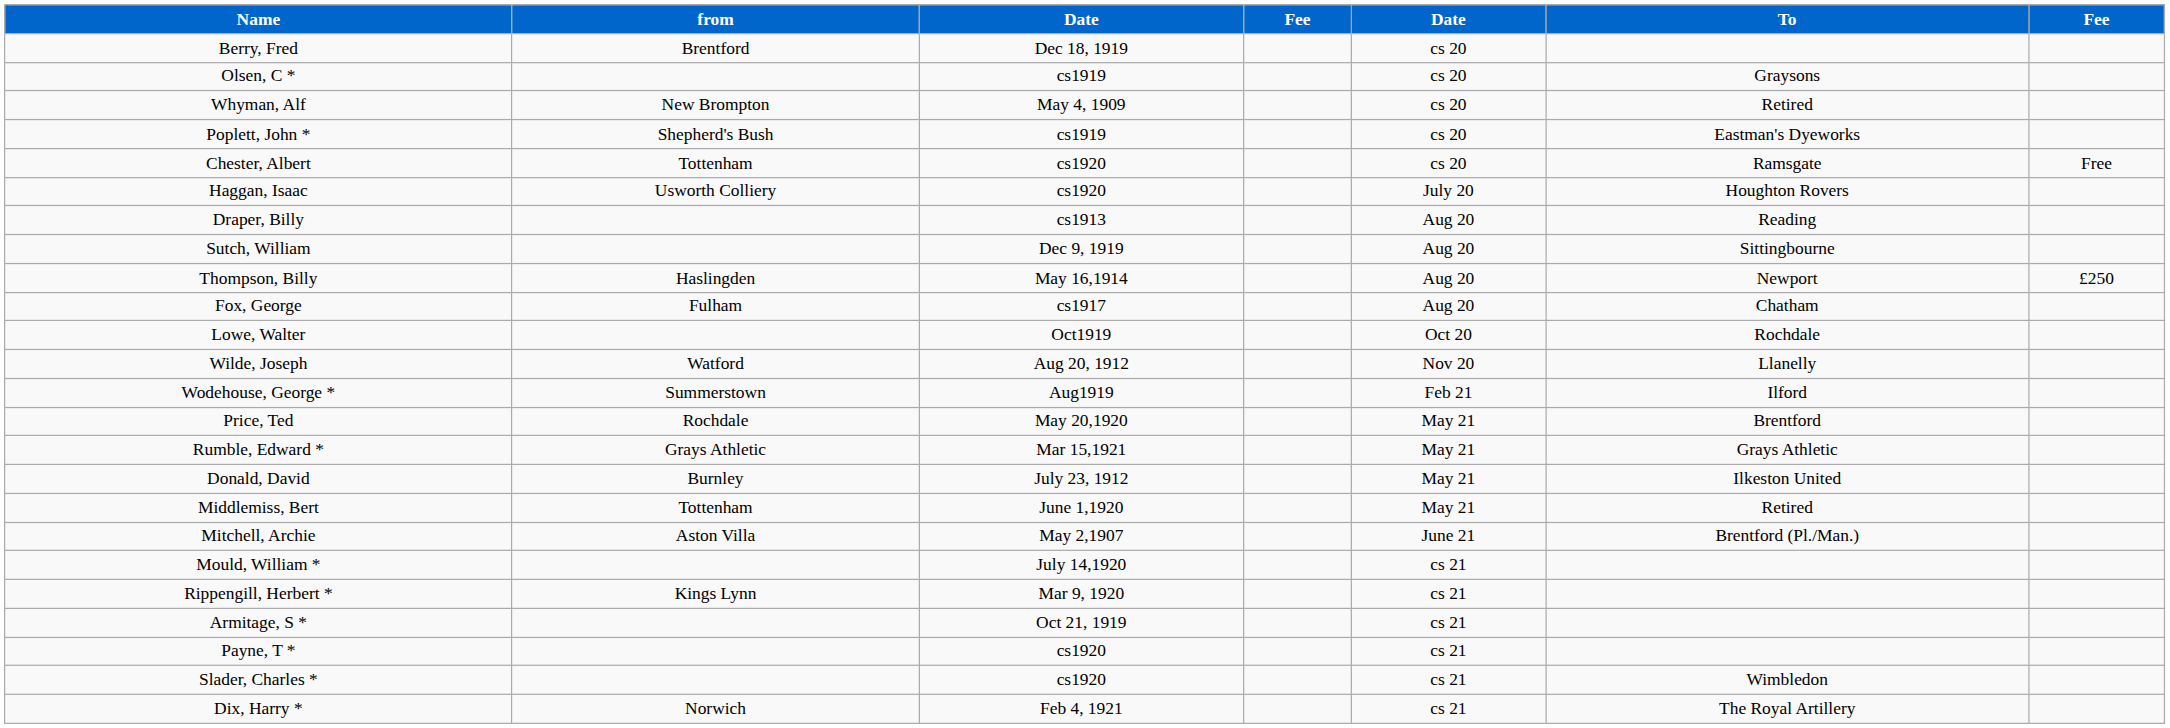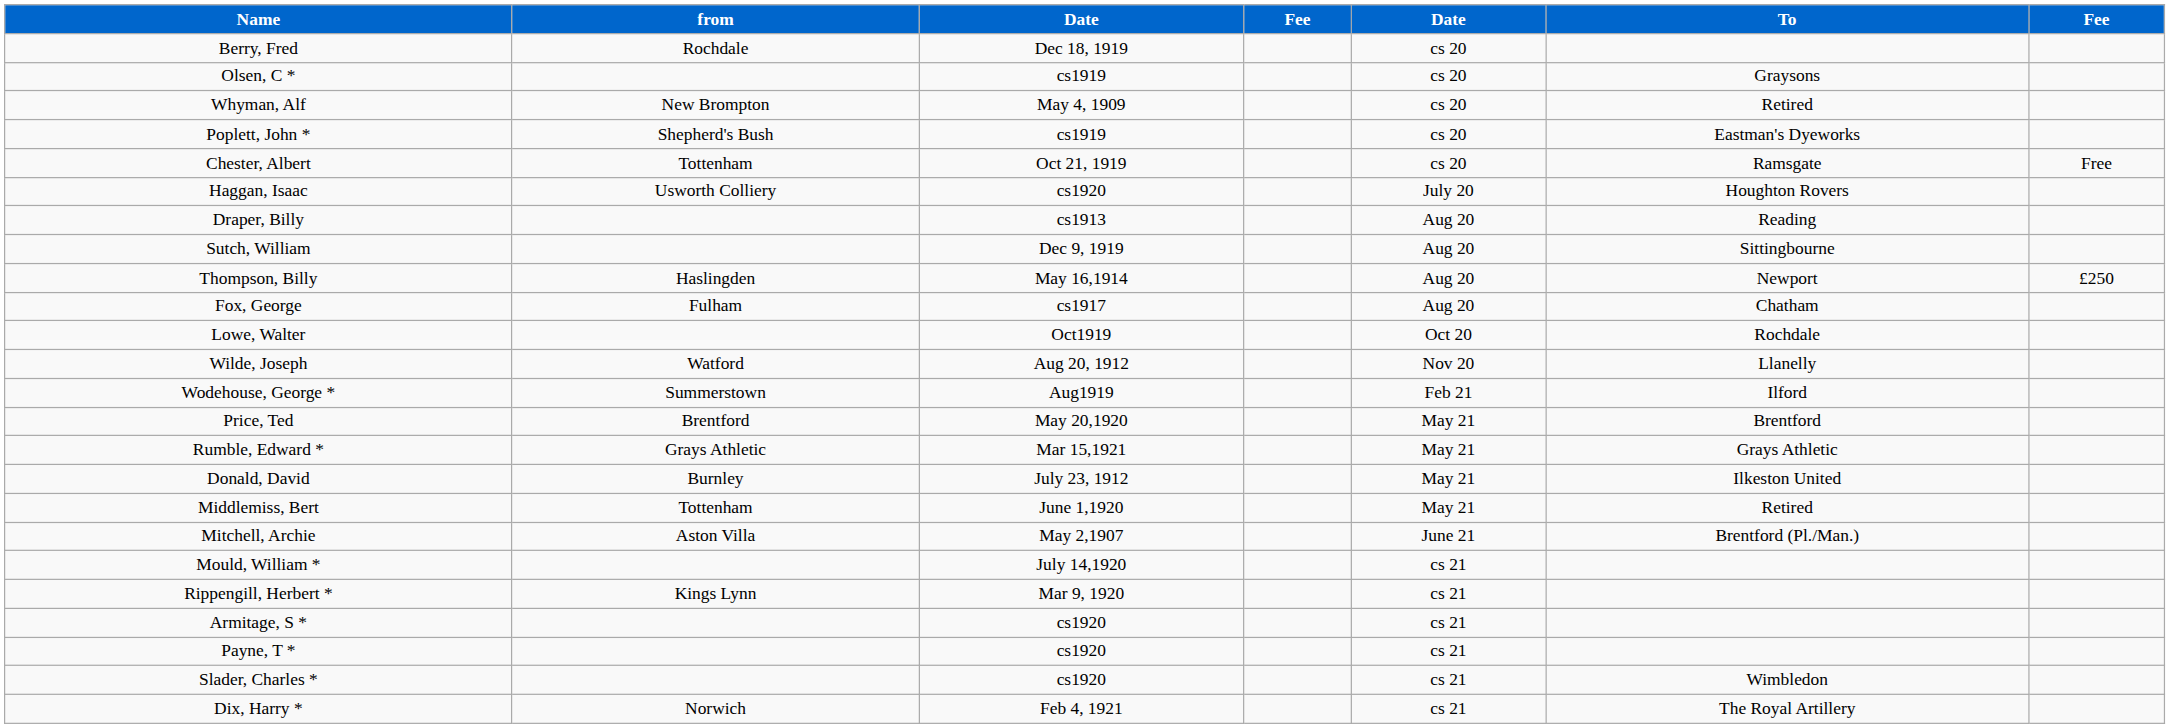 <table class="wikitable" style="text-align:center; font-size:90%; width:90%;">
 <tr>
 <th style="background:#0066CC; color:#FFFFFF; text-align:center;"><strong>Name</strong></th>
 <th style="background:#0066CC; color:#FFFFFF; text-align:center;">from</th>
 <th style="background:#0066CC; color:#FFFFFF; text-align:center;"><strong>Date</strong></th>
 <th style="background:#0066CC; color:#FFFFFF; text-align:center;"><strong>Fee</strong></th>
 <th style="background:#0066CC; color:#FFFFFF; text-align:center;"><strong>Date</strong></th>
 <th style="background:#0066CC; color:#FFFFFF; text-align:center;"><strong>To</strong></th>
 <th style="background:#0066CC; color:#FFFFFF; text-align:center;"><strong>Fee</strong></th>
 </tr>
 <tr>
 <td>Berry, Fred</td>
-<td>Brentford</td>
+<td>Rochdale</td>
 <td>Dec 18, 1919</td>
 <td></td>
 <td>cs 20</td>
 <td></td>
 <td></td>
 </tr>
 <tr>
 <td>Olsen, C *</td>
 <td></td>
 <td>cs1919</td>
 <td></td>
 <td>cs 20</td>
 <td>Graysons</td>
 <td></td>
 </tr>
 <tr>
 <td>Whyman, Alf</td>
 <td>New Brompton</td>
 <td>May 4, 1909</td>
 <td></td>
 <td>cs 20</td>
 <td>Retired</td>
 <td></td>
 </tr>
 <tr>
 <td>Poplett, John *</td>
 <td>Shepherd's Bush</td>
 <td>cs1919</td>
 <td></td>
 <td>cs 20</td>
 <td>Eastman's Dyeworks</td>
 <td></td>
 </tr>
 <tr>
 <td>Chester, Albert</td>
 <td>Tottenham</td>
-<td>cs1920</td>
+<td>Oct 21, 1919</td>
 <td></td>
 <td>cs 20</td>
 <td>Ramsgate</td>
 <td>Free</td>
 </tr>
 <tr>
 <td>Haggan, Isaac</td>
 <td>Usworth Colliery</td>
 <td>cs1920</td>
 <td></td>
 <td>July 20</td>
 <td>Houghton Rovers</td>
 <td></td>
 </tr>
 <tr>
 <td>Draper, Billy</td>
 <td></td>
 <td>cs1913</td>
 <td></td>
 <td>Aug 20</td>
 <td>Reading</td>
 <td></td>
 </tr>
 <tr>
 <td>Sutch, William</td>
 <td></td>
 <td>Dec 9, 1919</td>
 <td></td>
 <td>Aug 20</td>
 <td>Sittingbourne</td>
 <td></td>
 </tr>
 <tr>
 <td>Thompson, Billy</td>
 <td>Haslingden</td>
 <td>May 16,1914</td>
 <td></td>
 <td>Aug 20</td>
 <td>Newport</td>
 <td>£250</td>
 </tr>
 <tr>
 <td>Fox, George</td>
 <td>Fulham</td>
 <td>cs1917</td>
 <td></td>
 <td>Aug 20</td>
 <td>Chatham</td>
 <td></td>
 </tr>
 <tr>
 <td>Lowe, Walter</td>
 <td></td>
 <td>Oct1919</td>
 <td></td>
 <td>Oct 20</td>
 <td>Rochdale</td>
 <td></td>
 </tr>
 <tr>
 <td>Wilde, Joseph</td>
 <td>Watford</td>
 <td>Aug 20, 1912</td>
 <td></td>
 <td>Nov 20</td>
 <td>Llanelly</td>
 <td></td>
 </tr>
 <tr>
 <td>Wodehouse, George *</td>
 <td>Summerstown</td>
 <td>Aug1919</td>
 <td></td>
 <td>Feb 21</td>
 <td>Ilford</td>
 <td></td>
 </tr>
 <tr>
 <td>Price, Ted</td>
-<td>Rochdale</td>
+<td>Brentford</td>
 <td>May 20,1920</td>
 <td></td>
 <td>May 21</td>
 <td>Brentford</td>
 <td></td>
 </tr>
 <tr>
 <td>Rumble, Edward *</td>
 <td>Grays Athletic</td>
 <td>Mar 15,1921</td>
 <td></td>
 <td>May 21</td>
 <td>Grays Athletic</td>
 <td></td>
 </tr>
 <tr>
 <td>Donald, David</td>
 <td>Burnley</td>
 <td>July 23, 1912</td>
 <td></td>
 <td>May 21</td>
 <td>Ilkeston United</td>
 <td></td>
 </tr>
 <tr>
 <td>Middlemiss, Bert</td>
 <td>Tottenham</td>
 <td>June 1,1920</td>
 <td></td>
 <td>May 21</td>
 <td>Retired</td>
 <td></td>
 </tr>
 <tr>
 <td>Mitchell, Archie</td>
 <td>Aston Villa</td>
 <td>May 2,1907</td>
 <td></td>
 <td>June 21</td>
 <td>Brentford (Pl./Man.)</td>
 <td></td>
 </tr>
 <tr>
 <td>Mould, William *</td>
 <td></td>
 <td>July 14,1920</td>
 <td></td>
 <td>cs 21</td>
 <td></td>
 <td></td>
 </tr>
 <tr>
 <td>Rippengill, Herbert *</td>
 <td>Kings Lynn</td>
 <td>Mar 9, 1920</td>
 <td></td>
 <td>cs 21</td>
 <td></td>
 <td></td>
 </tr>
 <tr>
 <td>Armitage, S *</td>
 <td></td>
-<td>Oct 21, 1919</td>
+<td>cs1920</td>
 <td></td>
 <td>cs 21</td>
 <td></td>
 <td></td>
 </tr>
 <tr>
 <td>Payne, T *</td>
 <td></td>
 <td>cs1920</td>
 <td></td>
 <td>cs 21</td>
 <td></td>
 <td></td>
 </tr>
 <tr>
 <td>Slader, Charles *</td>
 <td></td>
 <td>cs1920</td>
 <td></td>
 <td>cs 21</td>
 <td>Wimbledon</td>
 <td></td>
 </tr>
 <tr>
 <td>Dix, Harry *</td>
 <td>Norwich</td>
 <td>Feb 4, 1921</td>
 <td></td>
 <td>cs 21</td>
 <td>The Royal Artillery</td>
 <td></td>
 </tr>
 </table>
